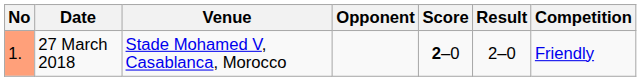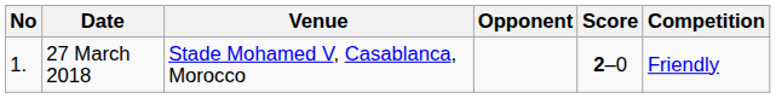 <table class="wikitable">
 <tr>
 <th>No</th>
 <th>Date</th>
 <th>Venue</th>
 <th>Opponent</th>
 <th>Score</th>
-<th>Result</th>
 <th>Competition</th>
 </tr>
 <tr>
-<td style="background: lightsalmon;">1.</td>
+<td>1.</td>
 <td>27 March 2018</td>
 <td><a href='#'>Stade Mohamed V</a>, <a href='#'>Casablanca</a>, Morocco</td>
 <td></td>
 <td align=center><strong>2</strong>–0</td>
-<td align=center>2–0</td>
 <td><a href='#'>Friendly</a></td>
 </tr>
 </table>
